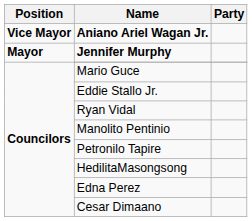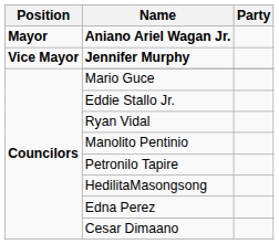 <table class=wikitable>
 <tr>
 <th>Position</th>
 <th>Name</th>
 <th colspan=2>Party</th>
 </tr>
 <tr>
-<td><strong>Vice Mayor</strong></td>
+<td><strong>Mayor</strong></td>
 <td><strong>Aniano Ariel Wagan Jr.</strong></td>
 <td></td>
 </tr>
 <tr>
-<td><strong>Mayor</strong></td>
+<td><strong>Vice Mayor</strong></td>
 <td><strong>Jennifer Murphy</strong></td>
 <td></td>
 </tr>
 <tr>
 <td rowspan=10><strong>Councilors</strong></td>
 </tr>
 <tr>
 <td>Mario Guce</td>
 <td></td>
 </tr>
 <tr>
 <td>Eddie Stallo Jr.</td>
 <td></td>
 </tr>
 <tr>
 <td>Ryan Vidal</td>
 <td></td>
 </tr>
 <tr>
 <td>Manolito Pentinio</td>
 <td></td>
 </tr>
 <tr>
 <td>Petronilo Tapire</td>
 <td></td>
 </tr>
 <tr>
 <td>HedilitaMasongsong</td>
 <td></td>
 </tr>
 <tr>
 <td>Edna Perez</td>
 <td></td>
 </tr>
 <tr>
 <td>Cesar Dimaano</td>
 <td></td>
 </tr>
 </table>
